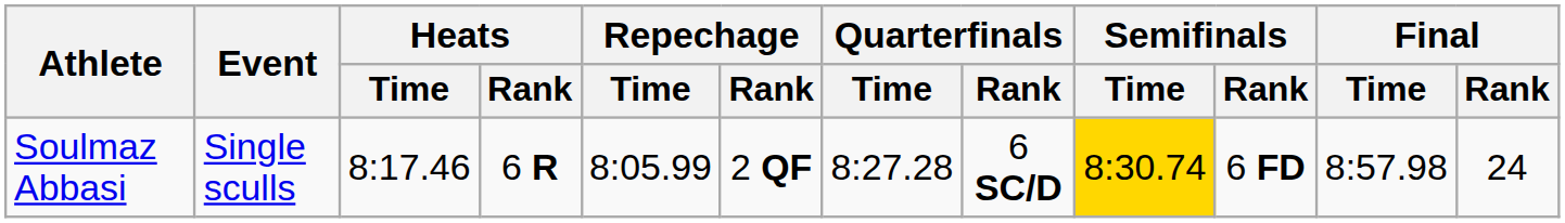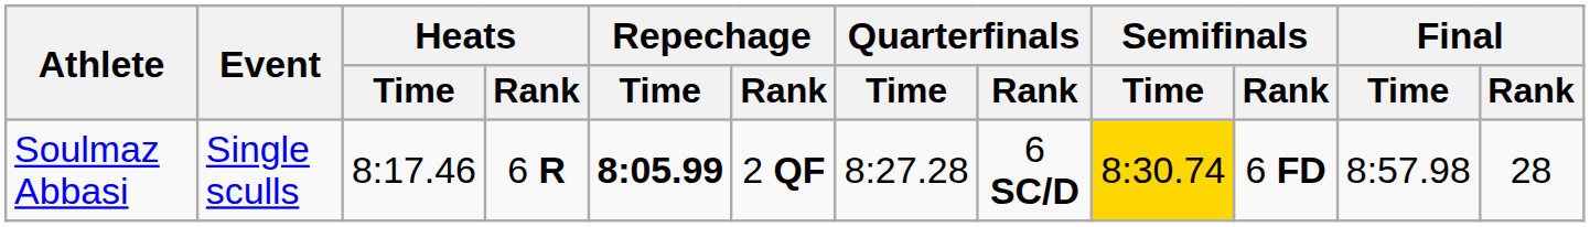 <table class="wikitable" style="font-size:90%">
 <tr>
 <th rowspan=2>Athlete</th>
 <th rowspan=2>Event</th>
 <th colspan="2">Heats</th>
 <th colspan="2">Repechage</th>
 <th colspan=2>Quarterfinals</th>
 <th colspan="2">Semifinals</th>
 <th colspan="2">Final</th>
 </tr>
 <tr style="font-size:95%">
 <th>Time</th>
 <th>Rank</th>
 <th>Time</th>
 <th>Rank</th>
 <th>Time</th>
 <th>Rank</th>
 <th>Time</th>
 <th>Rank</th>
 <th>Time</th>
 <th>Rank</th>
 </tr>
 <tr align=center>
 <td align="left"><a href='#'>Soulmaz Abbasi</a></td>
 <td align="left"><a href='#'>Single sculls</a></td>
 <td>8:17.46</td>
 <td>6 <strong>R</strong></td>
-<td>8:05.99</td>
+<td><strong>8:05.99</strong></td>
 <td>2 <strong>QF</strong></td>
 <td>8:27.28</td>
 <td>6 <strong>SC/D</strong></td>
 <td style="background: gold;">8:30.74</td>
 <td>6 <strong>FD</strong></td>
 <td>8:57.98</td>
-<td>24</td>
+<td>28</td>
 </tr>
 </table>
